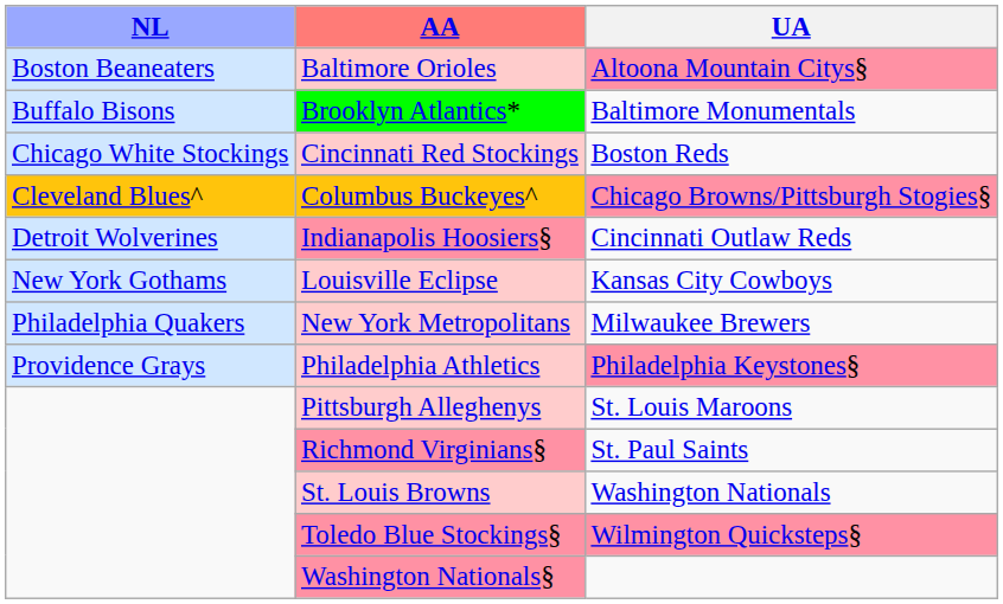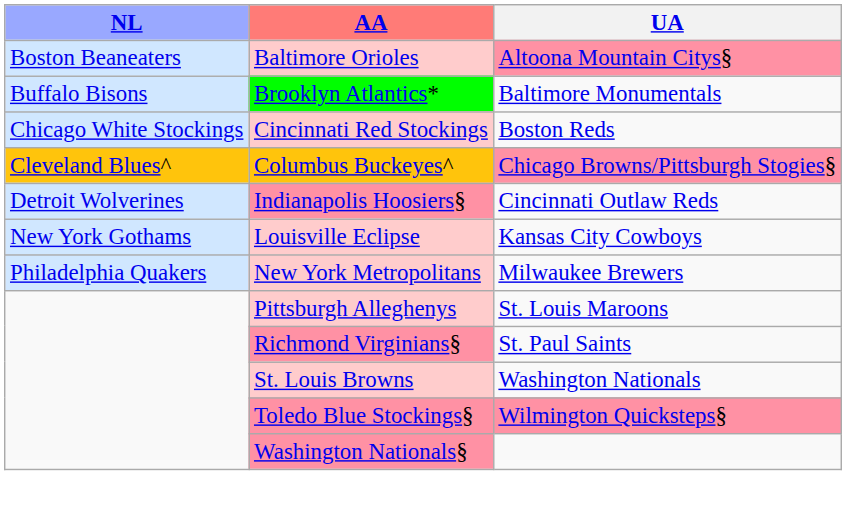 <table class="wikitable" style="font-size:100%;line-height:1.1;">
 <tr>
 <th style="background-color: #99A8FF;"><a href='#'>NL</a></th>
 <th style="background-color: #FF7B77;"><a href='#'>AA</a></th>
 <th><a href='#'>UA</a></th>
 </tr>
 <tr>
 <td style="background-color: #D0E7FF;"><a href='#'>Boston Beaneaters</a></td>
 <td style="background-color: #FFCCCC;"><a href='#'>Baltimore Orioles</a></td>
 <td style="background-color: #FF91A4;"><a href='#'>Altoona Mountain Citys</a>§</td>
 </tr>
 <tr>
 <td style="background-color: #D0E7FF;"><a href='#'>Buffalo Bisons</a></td>
 <td style="background-color: #00FF00;"><a href='#'>Brooklyn Atlantics</a>*</td>
 <td><a href='#'>Baltimore Monumentals</a></td>
 </tr>
 <tr>
 <td style="background-color: #D0E7FF;"><a href='#'>Chicago White Stockings</a></td>
 <td style="background-color: #FFCCCC;"><a href='#'>Cincinnati Red Stockings</a></td>
 <td><a href='#'>Boston Reds</a></td>
 </tr>
 <tr>
 <td style="background-color: #FFC40C;"><a href='#'>Cleveland Blues</a>^</td>
 <td style="background-color: #FFC40C;"><a href='#'>Columbus Buckeyes</a>^</td>
 <td style="background-color: #FF91A4;"><a href='#'>Chicago Browns/Pittsburgh Stogies</a>§</td>
 </tr>
 <tr>
 <td style="background-color: #D0E7FF;"><a href='#'>Detroit Wolverines</a></td>
 <td style="background-color: #FF91A4;"><a href='#'>Indianapolis Hoosiers</a>§</td>
 <td><a href='#'>Cincinnati Outlaw Reds</a></td>
 </tr>
 <tr>
 <td style="background-color: #D0E7FF;"><a href='#'>New York Gothams</a></td>
 <td style="background-color: #FFCCCC;"><a href='#'>Louisville Eclipse</a></td>
 <td><a href='#'>Kansas City Cowboys</a></td>
 </tr>
 <tr>
 <td style="background-color: #D0E7FF;"><a href='#'>Philadelphia Quakers</a></td>
 <td style="background-color: #FFCCCC;"><a href='#'>New York Metropolitans</a></td>
 <td><a href='#'>Milwaukee Brewers</a></td>
 </tr>
 <tr>
-<td style="background-color: #D0E7FF;"><a href='#'>Providence Grays</a></td>
-<td style="background-color: #FFCCCC;"><a href='#'>Philadelphia Athletics</a></td>
-<td style="background-color: #FF91A4;"><a href='#'>Philadelphia Keystones</a>§</td>
-</tr>
-<tr>
 <td rowspan="5"> </td>
 <td style="background-color: #FFCCCC;"><a href='#'>Pittsburgh Alleghenys</a></td>
 <td><a href='#'>St. Louis Maroons</a></td>
 </tr>
 <tr>
 <td style="background-color: #FF91A4;"><a href='#'>Richmond Virginians</a>§</td>
 <td><a href='#'>St. Paul Saints</a></td>
 </tr>
 <tr>
 <td style="background-color: #FFCCCC;"><a href='#'>St. Louis Browns</a></td>
 <td><a href='#'>Washington Nationals</a></td>
 </tr>
 <tr>
 <td style="background-color: #FF91A4;"><a href='#'>Toledo Blue Stockings</a>§</td>
 <td style="background-color: #FF91A4;"><a href='#'>Wilmington Quicksteps</a>§</td>
 </tr>
 <tr>
 <td style="background-color: #FF91A4;"><a href='#'>Washington Nationals</a>§</td>
 <td> </td>
 </tr>
 </table>
